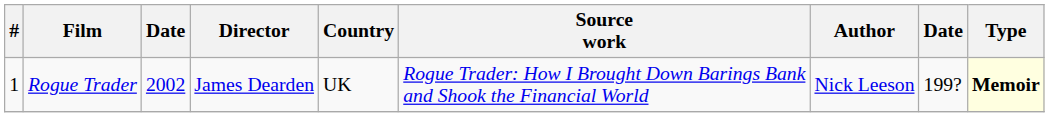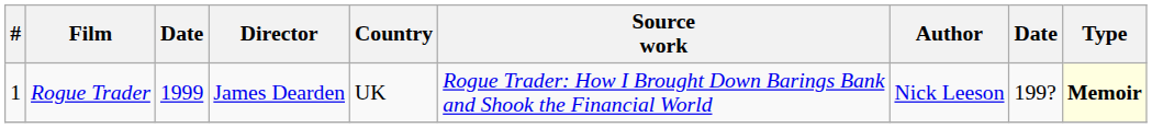 <table class="wikitable">
 <tr>
 <th>#</th>
 <th>Film</th>
 <th>Date</th>
 <th>Director</th>
 <th>Country</th>
 <th>Source<br>work</th>
 <th>Author</th>
 <th>Date</th>
 <th>Type</th>
 </tr>
 <tr>
 <td>1</td>
 <td><em><a href='#'>Rogue Trader</a></em></td>
-<td><a href='#'>2002</a></td>
+<td><a href='#'>1999</a></td>
 <td><a href='#'>James Dearden</a></td>
 <td>UK</td>
 <td><em><a href='#'>Rogue Trader: How I Brought Down Barings Bank<br>and Shook the Financial World</a></em></td>
 <td><a href='#'>Nick Leeson</a></td>
 <td>199?</td>
 <td style="background: lightyellow;"><strong>Memoir</strong></td>
 </tr>
 <tr>
 </tr>
 </table>
